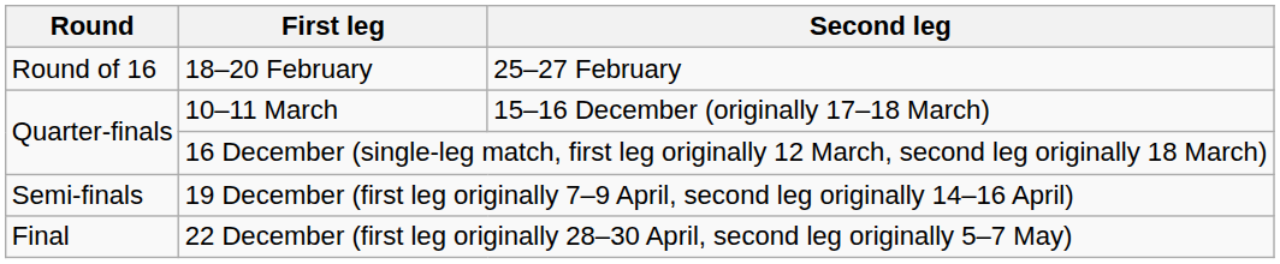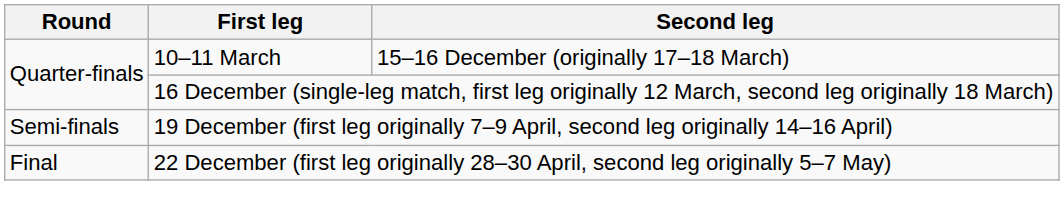 <table class="wikitable">
 <tr>
 <th>Round</th>
 <th>First leg</th>
 <th>Second leg</th>
-</tr>
-<tr>
-<td>Round of 16</td>
-<td>18–20 February</td>
-<td>25–27 February</td>
 </tr>
 <tr>
 <td rowspan=2>Quarter-finals</td>
 <td>10–11 March</td>
 <td>15–16 December (originally 17–18 March)</td>
 </tr>
 <tr>
 <td colspan=2>16 December (single-leg match, first leg originally 12 March, second leg originally 18 March)</td>
 </tr>
 <tr>
 <td>Semi-finals</td>
 <td colspan=2>19 December (first leg originally 7–9 April, second leg originally 14–16 April)</td>
 </tr>
 <tr>
 <td>Final</td>
 <td colspan=2>22 December (first leg originally 28–30 April, second leg originally 5–7 May)</td>
 </tr>
 </table>
